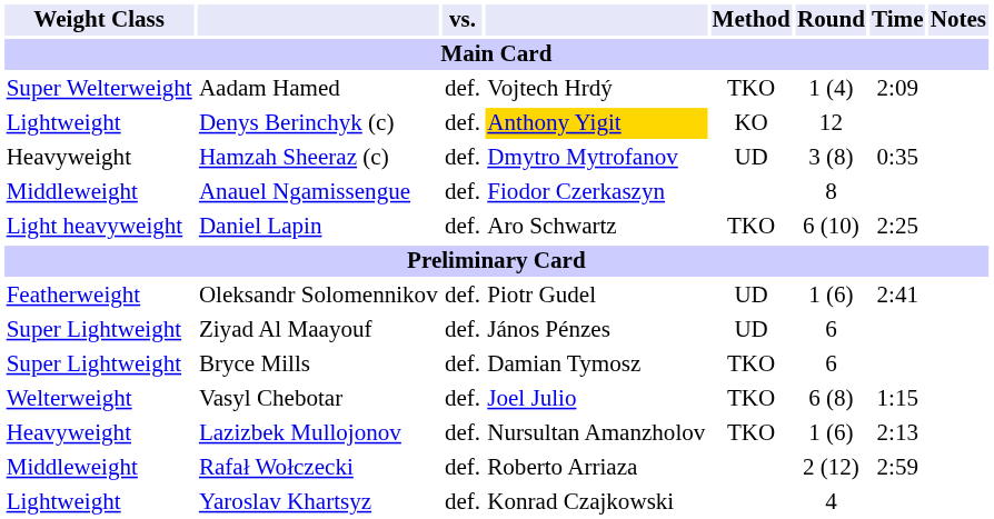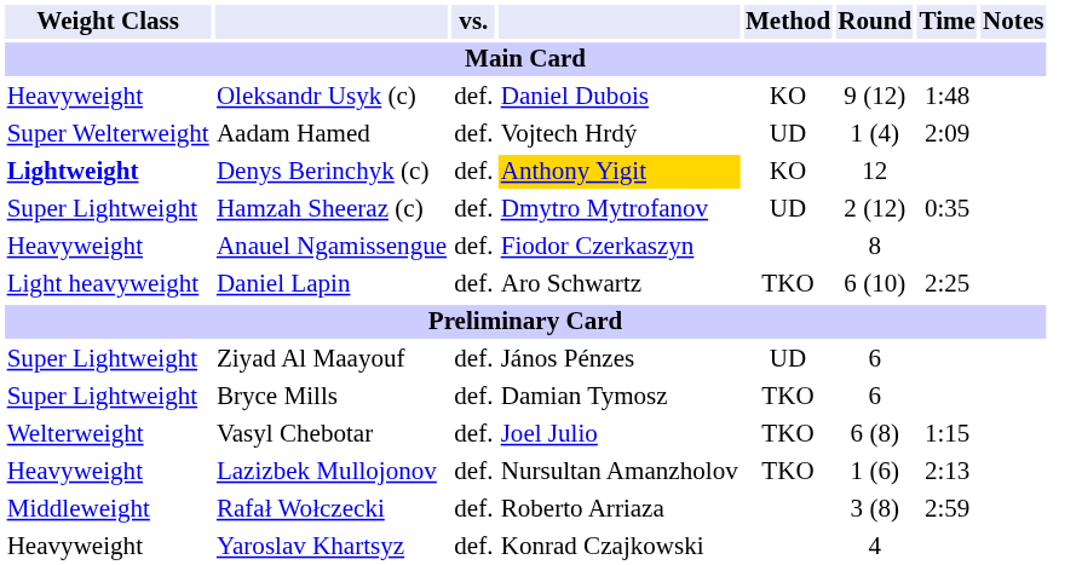 <table class="toccolours" style="font-size: 85%;">
 <tr>
 <th style="background:#e6e8fa; color:#000; text-align:center;">Weight Class</th>
 <th style="background:#e6e8fa; color:#000; text-align:center;"></th>
 <th style="background:#e6e8fa; color:#000; text-align:center;">vs.</th>
 <th style="background:#e6e8fa; color:#000; text-align:center;"></th>
 <th style="background:#e6e8fa; color:#000; text-align:center;">Method</th>
 <th style="background:#e6e8fa; color:#000; text-align:center;">Round</th>
 <th style="background:#e6e8fa; color:#000; text-align:center;">Time</th>
 <th style="background:#e6e8fa; color:#000; text-align:center;">Notes</th>
 </tr>
 <tr>
 <th colspan="8" style="background-color: #ccccff;">Main Card</th>
 </tr>
 <tr>
+<td><a href='#'>Heavyweight</a></td>
+<td><a href='#'>Oleksandr Usyk</a> (c)</td>
+<td>def.</td>
+<td><a href='#'>Daniel Dubois</a></td>
+<td align="center">KO</td>
+<td align="center">9 (12)</td>
+<td align="center">1:48</td>
+<td></td>
+</tr>
+<tr>
 <td><a href='#'>Super Welterweight</a></td>
 <td>Aadam Hamed</td>
 <td>def.</td>
 <td>Vojtech Hrdý</td>
-<td align="center">TKO</td>
+<td align="center">UD</td>
 <td align="center">1 (4)</td>
 <td align="center">2:09</td>
 <td></td>
 </tr>
 <tr>
-<td><a href='#'>Lightweight</a></td>
+<td><strong><a href='#'>Lightweight</a></strong></td>
 <td><a href='#'>Denys Berinchyk</a> (c)</td>
 <td>def.</td>
 <td style="background: gold;"><a href='#'>Anthony Yigit</a></td>
 <td align="center">KO</td>
 <td align="center">12</td>
 <td></td>
 <td></td>
 </tr>
 <tr>
-<td>Heavyweight</td>
+<td><a href='#'>Super Lightweight</a></td>
 <td><a href='#'>Hamzah Sheeraz</a> (c)</td>
 <td>def.</td>
 <td><a href='#'>Dmytro Mytrofanov</a></td>
 <td align="center">UD</td>
-<td align="center">3 (8)</td>
+<td align="center">2 (12)</td>
 <td align="center">0:35</td>
 <td></td>
 </tr>
 <tr>
-<td><a href='#'>Middleweight</a></td>
+<td><a href='#'>Heavyweight</a></td>
 <td><a href='#'>Anauel Ngamissengue</a></td>
 <td>def.</td>
 <td><a href='#'>Fiodor Czerkaszyn</a></td>
 <td align="center"></td>
 <td align="center">8</td>
 <td align="center"></td>
 <td></td>
 </tr>
 <tr>
 <td><a href='#'>Light heavyweight</a></td>
 <td><a href='#'>Daniel Lapin</a></td>
 <td>def.</td>
 <td>Aro Schwartz</td>
 <td align="center">TKO</td>
 <td align="center">6 (10)</td>
 <td align="center">2:25</td>
 <td></td>
 </tr>
 <tr>
 <th colspan="8" style="background-color: #ccccff;">Preliminary Card</th>
-</tr>
-<tr>
-<td><a href='#'>Featherweight</a></td>
-<td>Oleksandr Solomennikov</td>
-<td>def.</td>
-<td>Piotr Gudel</td>
-<td align="center">UD</td>
-<td align="center">1 (6)</td>
-<td align="center">2:41</td>
-<td></td>
 </tr>
 <tr>
 <td><a href='#'>Super Lightweight</a></td>
 <td>Ziyad Al Maayouf</td>
 <td>def.</td>
 <td>János Pénzes</td>
 <td align="center">UD</td>
 <td align="center">6</td>
 <td></td>
 <td></td>
 </tr>
 <tr>
 <td><a href='#'>Super Lightweight</a></td>
 <td>Bryce Mills</td>
 <td>def.</td>
 <td>Damian Tymosz</td>
 <td align="center">TKO</td>
 <td align="center">6</td>
 <td></td>
 <td></td>
 </tr>
 <tr>
 <td><a href='#'>Welterweight</a></td>
 <td>Vasyl Chebotar</td>
 <td>def.</td>
 <td><a href='#'>Joel Julio</a></td>
 <td align="center">TKO</td>
 <td align="center">6 (8)</td>
 <td align="center">1:15</td>
 <td></td>
 </tr>
 <tr>
 <td><a href='#'>Heavyweight</a></td>
 <td><a href='#'>Lazizbek Mullojonov</a></td>
 <td>def.</td>
 <td>Nursultan Amanzholov</td>
 <td align="center">TKO</td>
 <td align="center">1 (6)</td>
 <td align="center">2:13</td>
 <td></td>
 </tr>
 <tr>
 <td><a href='#'>Middleweight</a></td>
 <td><a href='#'>Rafał Wołczecki</a></td>
 <td>def.</td>
 <td>Roberto Arriaza</td>
 <td align="center"></td>
-<td align="center">2 (12)</td>
+<td align="center">3 (8)</td>
 <td align="center">2:59</td>
 <td></td>
 </tr>
 <tr>
-<td><a href='#'>Lightweight</a></td>
+<td>Heavyweight</td>
 <td><a href='#'>Yaroslav Khartsyz</a></td>
 <td>def.</td>
 <td>Konrad Czajkowski</td>
 <td align="center"></td>
 <td align="center">4</td>
 <td></td>
 <td></td>
 </tr>
 </table>
